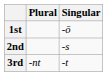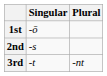 <table class="wikitable">
 <tr>
 <th></th>
+<th>Singular</th>
 <th>Plural</th>
-<th>Singular</th>
 </tr>
 <tr>
 <th>1st</th>
+<td><em>-ō</em></td>
 <td></td>
-<td><em>-ō</em></td>
 </tr>
 <tr>
 <th>2nd</th>
+<td><em>-s</em></td>
 <td></td>
-<td><em>-s</em></td>
 </tr>
 <tr>
 <th>3rd</th>
+<td><em>-t</em></td>
 <td><em>-nt</em></td>
-<td><em>-t</em></td>
 </tr>
 </table>
